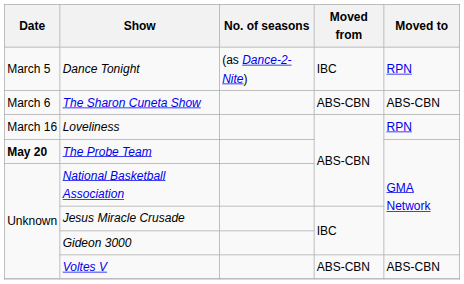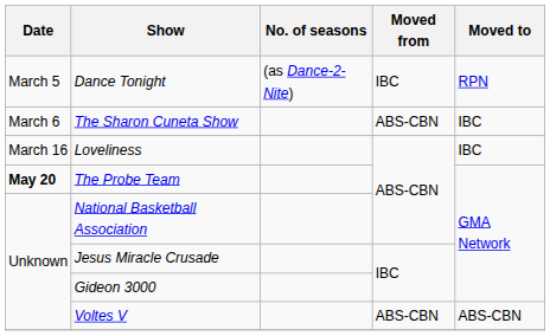 <table class="wikitable" style="text-align:left; line-height:25px; width:auto;">
 <tr>
 <th>Date</th>
 <th>Show</th>
 <th>No. of seasons</th>
 <th>Moved from</th>
 <th>Moved to</th>
 </tr>
 <tr>
 <td>March 5</td>
 <td><em>Dance Tonight</em></td>
 <td>(as <em><a href='#'>Dance-2-Nite</a></em>)</td>
 <td>IBC</td>
 <td><a href='#'>RPN</a></td>
 </tr>
 <tr>
 <td>March 6</td>
 <td><em><a href='#'>The Sharon Cuneta Show</a></em></td>
 <td></td>
 <td>ABS-CBN</td>
-<td>ABS-CBN</td>
+<td>IBC</td>
 </tr>
 <tr>
 <td>March 16</td>
 <td><em>Loveliness</em></td>
 <td></td>
 <td rowspan="3">ABS-CBN</td>
-<td><a href='#'>RPN</a></td>
+<td>IBC</td>
 </tr>
 <tr>
 <td><strong>May 20</strong></td>
 <td><em><a href='#'>The Probe Team</a></em></td>
 <td></td>
 <td rowspan="4"><a href='#'>GMA Network</a></td>
 </tr>
 <tr>
 <td rowspan="4">Unknown</td>
 <td><em><a href='#'>National Basketball Association</a></em></td>
 <td></td>
 </tr>
 <tr>
 <td><em>Jesus Miracle Crusade</em></td>
 <td></td>
 <td rowspan="2">IBC</td>
 </tr>
 <tr>
 <td><em>Gideon 3000</em></td>
 <td></td>
 </tr>
 <tr>
 <td><em><a href='#'>Voltes V</a></em></td>
 <td></td>
 <td>ABS-CBN</td>
 <td>ABS-CBN</td>
 </tr>
 <tr>
 </tr>
 </table>
